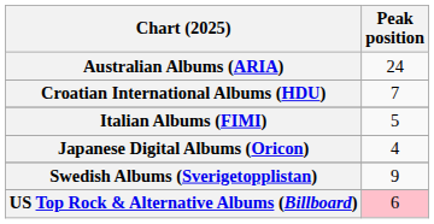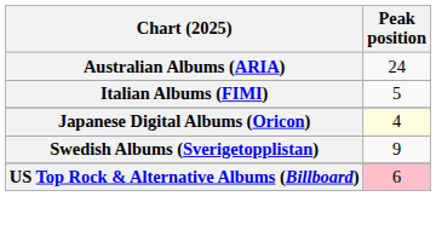 <table class="wikitable sortable plainrowheaders" style="text-align:center">
 <tr>
 <th scope="col">Chart (2025)</th>
 <th scope="col">Peak<br>position</th>
 </tr>
 <tr>
 <th scope="row">Australian Albums (<a href='#'>ARIA</a>)</th>
 <td>24</td>
 </tr>
 <tr>
 </tr>
 <tr>
 </tr>
 <tr>
 </tr>
 <tr>
-</tr>
-<tr>
-<th scope="row">Croatian International Albums (<a href='#'>HDU</a>)</th>
-<td>7</td>
 </tr>
 <tr>
 </tr>
 <tr>
 </tr>
 <tr>
 </tr>
 <tr>
 </tr>
 <tr>
 </tr>
 <tr>
 <th scope="row">Italian Albums (<a href='#'>FIMI</a>)</th>
 <td>5</td>
 </tr>
 <tr>
 </tr>
 <tr>
 <th scope="row">Japanese Digital Albums (<a href='#'>Oricon</a>)</th>
-<td>4</td>
+<td style="background: lightyellow;">4</td>
 </tr>
 <tr>
 </tr>
 <tr>
 </tr>
 <tr>
 </tr>
 <tr>
 </tr>
 <tr>
 <th scope="row">Swedish Albums (<a href='#'>Sverigetopplistan</a>)</th>
 <td>9</td>
 </tr>
 <tr>
 </tr>
 <tr>
 </tr>
 <tr>
 </tr>
 <tr>
 </tr>
 <tr>
 <th scope="row">US <a href='#'>Top Rock & Alternative Albums</a> (<em><a href='#'>Billboard</a></em>)</th>
 <td style="background: pink;">6</td>
 </tr>
 </table>
